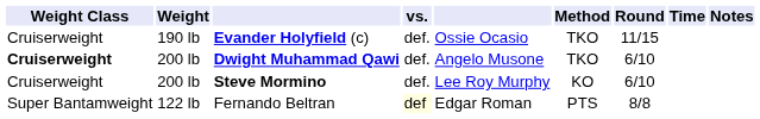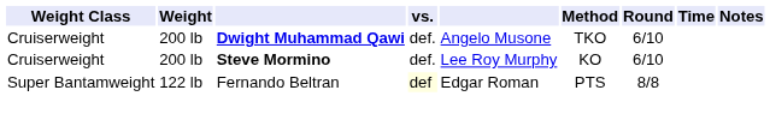 <table class="toccolours" style="font-size: 85%;">
 <tr>
 <th style="background:#e6e8fa; color:#000; text-align:center;">Weight Class</th>
 <th style="background:#e6e8fa; color:#000; text-align:center;">Weight</th>
 <th style="background:#e6e8fa; color:#000; text-align:center;"></th>
 <th style="background:#e6e8fa; color:#000; text-align:center;">vs.</th>
 <th style="background:#e6e8fa; color:#000; text-align:center;"></th>
 <th style="background:#e6e8fa; color:#000; text-align:center;">Method</th>
 <th style="background:#e6e8fa; color:#000; text-align:center;">Round</th>
 <th style="background:#e6e8fa; color:#000; text-align:center;">Time</th>
 <th style="background:#e6e8fa; color:#000; text-align:center;">Notes</th>
 </tr>
 <tr>
 <td>Cruiserweight</td>
-<td>190 lb</td>
-<td><strong><a href='#'>Evander Holyfield</a></strong> (c)</td>
-<td>def.</td>
-<td><a href='#'>Ossie Ocasio</a></td>
-<td align=center>TKO</td>
-<td align=center>11/15</td>
-<td align=center></td>
-<td></td>
-</tr>
-<tr>
-<td><strong>Cruiserweight</strong></td>
 <td>200 lb</td>
 <td><strong><a href='#'>Dwight Muhammad Qawi</a></strong></td>
 <td>def.</td>
 <td><a href='#'>Angelo Musone</a></td>
 <td align=center>TKO</td>
 <td align=center>6/10</td>
 <td align=center></td>
 </tr>
 <tr>
 <td>Cruiserweight</td>
 <td>200 lb</td>
 <td><strong>Steve Mormino</strong></td>
 <td>def.</td>
 <td><a href='#'>Lee Roy Murphy</a></td>
 <td align=center>KO</td>
 <td align=center>6/10</td>
 <td align=center></td>
 </tr>
 <tr>
 <td>Super Bantamweight</td>
 <td>122 lb</td>
 <td>Fernando Beltran</td>
 <td style="background: lightyellow;">def</td>
 <td>Edgar Roman</td>
 <td align=center>PTS</td>
 <td align=center>8/8</td>
 <td align=center></td>
 </tr>
 </table>
